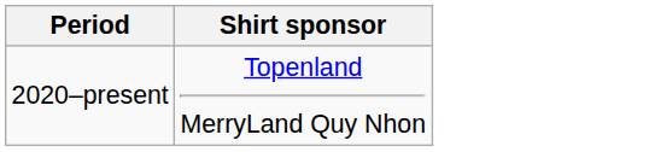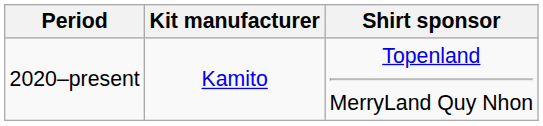 <table class="wikitable" style="text-align: center">
 <tr>
 <th>Period</th>
+<th>Kit manufacturer</th>
 <th>Shirt sponsor</th>
 </tr>
 <tr>
 <td>2020–present</td>
+<td> <a href='#'>Kamito</a></td>
 <td><a href='#'>Topenland</a><hr>MerryLand Quy Nhon</td>
 </tr>
 </table>
